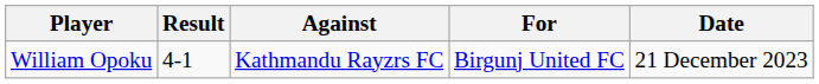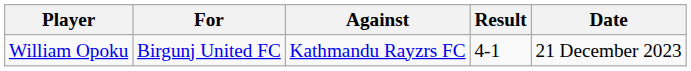 <table class="wikitable">
 <tr>
 <th>Player</th>
+<th>For</th>
+<th>Against</th>
 <th>Result</th>
-<th>Against</th>
-<th>For</th>
 <th>Date</th>
 </tr>
 <tr>
 <td> <a href='#'>William Opoku</a></td>
+<td><a href='#'>Birgunj United FC</a></td>
+<td><a href='#'>Kathmandu Rayzrs FC</a></td>
 <td>4-1</td>
-<td><a href='#'>Kathmandu Rayzrs FC</a></td>
-<td><a href='#'>Birgunj United FC</a></td>
 <td>21 December 2023</td>
 </tr>
 </table>
